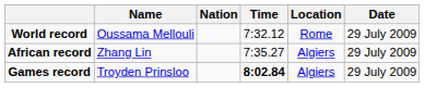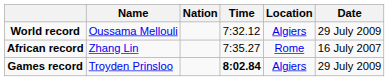 <table class=wikitable style=text-align:center>
 <tr>
 <th></th>
 <th>Name</th>
 <th>Nation</th>
 <th>Time</th>
 <th>Location</th>
 <th>Date</th>
 </tr>
 <tr>
 <td><strong>World record</strong></td>
 <td align=left><a href='#'>Oussama Mellouli</a></td>
 <td align=left></td>
 <td align=left>7:32.12</td>
-<td><a href='#'>Rome</a></td>
+<td><a href='#'>Algiers</a></td>
 <td>29 July 2009</td>
 </tr>
 <tr>
 <td><strong>African record</strong></td>
 <td align=left><a href='#'>Zhang Lin</a></td>
 <td align=left></td>
 <td align=left>7:35.27</td>
-<td><a href='#'>Algiers</a></td>
-<td>29 July 2009</td>
+<td><a href='#'>Rome</a></td>
+<td>16 July 2007</td>
 </tr>
 <tr>
 <td><strong>Games record</strong></td>
 <td align=left><a href='#'>Troyden Prinsloo</a></td>
 <td align=left></td>
 <td align=left><strong>8:02.84</strong></td>
 <td><a href='#'>Algiers</a></td>
 <td>29 July 2009</td>
 </tr>
 </table>
